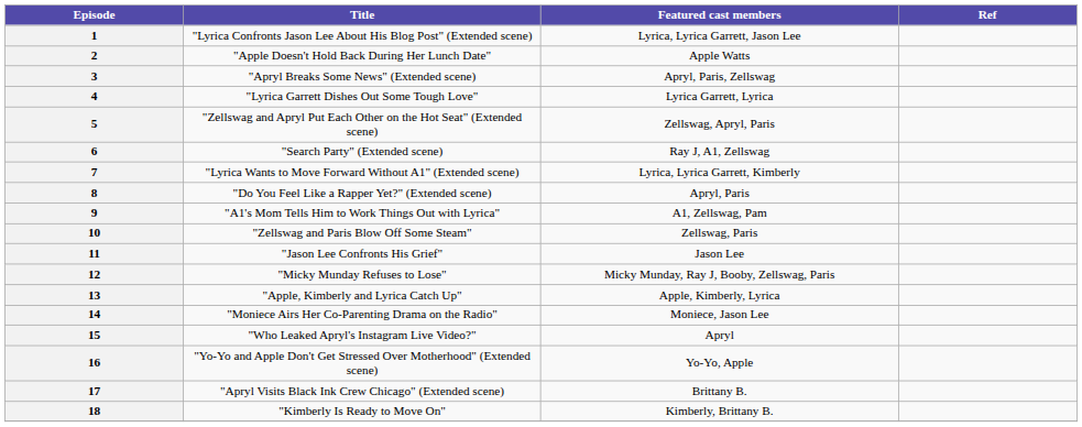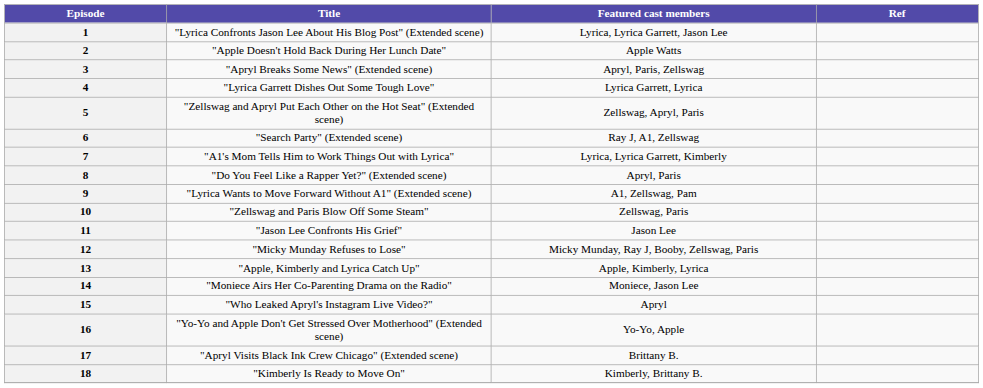 <table class="wikitable sortable" style="font-size:90%; text-align: center">
 <tr>
 <th scope="col" style="background:#524AA9; color: #ffffff;" width="5%">Episode</th>
 <th scope="col" style="background:#524AA9; color: #ffffff;" width="10%">Title</th>
 <th scope="col" style="background:#524AA9; color: #ffffff;" width="10%">Featured cast members</th>
 <th scope="col" style="background:#524AA9; color: #ffffff;" width="5%">Ref</th>
 </tr>
 <tr>
 <th scope="row">1</th>
 <td>"Lyrica Confronts Jason Lee About His Blog Post" (Extended scene)</td>
 <td>Lyrica, Lyrica Garrett, Jason Lee</td>
 <td align="center"></td>
 </tr>
 <tr>
 <th scope="row">2</th>
 <td>"Apple Doesn't Hold Back During Her Lunch Date"</td>
 <td>Apple Watts</td>
 <td align="center"></td>
 </tr>
 <tr>
 <th scope="row">3</th>
 <td>"Apryl Breaks Some News" (Extended scene)</td>
 <td>Apryl, Paris, Zellswag</td>
 <td align="center"></td>
 </tr>
 <tr>
 <th scope="row">4</th>
 <td>"Lyrica Garrett Dishes Out Some Tough Love"</td>
 <td>Lyrica Garrett, Lyrica</td>
 <td align="center"></td>
 </tr>
 <tr>
 <th scope="row">5</th>
 <td>"Zellswag and Apryl Put Each Other on the Hot Seat" (Extended scene)</td>
 <td>Zellswag, Apryl, Paris</td>
 <td align="center"></td>
 </tr>
 <tr>
 <th scope="row">6</th>
 <td>"Search Party" (Extended scene)</td>
 <td>Ray J, A1, Zellswag</td>
 <td align="center"></td>
 </tr>
 <tr>
 <th scope="row">7</th>
-<td>"Lyrica Wants to Move Forward Without A1" (Extended scene)</td>
+<td>"A1's Mom Tells Him to Work Things Out with Lyrica"</td>
 <td>Lyrica, Lyrica Garrett, Kimberly</td>
 <td align="center"></td>
 </tr>
 <tr>
 <th scope="row">8</th>
 <td>"Do You Feel Like a Rapper Yet?" (Extended scene)</td>
 <td>Apryl, Paris</td>
 <td align="center"></td>
 </tr>
 <tr>
 <th scope="row">9</th>
-<td>"A1's Mom Tells Him to Work Things Out with Lyrica"</td>
+<td>"Lyrica Wants to Move Forward Without A1" (Extended scene)</td>
 <td>A1, Zellswag, Pam</td>
 <td align="center"></td>
 </tr>
 <tr>
 <th scope="row">10</th>
 <td>"Zellswag and Paris Blow Off Some Steam"</td>
 <td>Zellswag, Paris</td>
 <td align="center"></td>
 </tr>
 <tr>
 <th scope="row">11</th>
 <td>"Jason Lee Confronts His Grief"</td>
 <td>Jason Lee</td>
 <td align="center"></td>
 </tr>
 <tr>
 <th scope="row">12</th>
 <td>"Micky Munday Refuses to Lose"</td>
 <td>Micky Munday, Ray J, Booby, Zellswag, Paris</td>
 <td align="center"></td>
 </tr>
 <tr>
 <th scope="row">13</th>
 <td>"Apple, Kimberly and Lyrica Catch Up"</td>
 <td>Apple, Kimberly, Lyrica</td>
 <td align="center"></td>
 </tr>
 <tr>
 <th scope="row">14</th>
 <td>"Moniece Airs Her Co-Parenting Drama on the Radio"</td>
 <td>Moniece, Jason Lee</td>
 <td align="center"></td>
 </tr>
 <tr>
 <th scope="row">15</th>
 <td>"Who Leaked Apryl's Instagram Live Video?"</td>
 <td>Apryl</td>
 <td align="center"></td>
 </tr>
 <tr>
 <th scope="row">16</th>
 <td>"Yo-Yo and Apple Don't Get Stressed Over Motherhood" (Extended scene)</td>
 <td>Yo-Yo, Apple</td>
 <td align="center"></td>
 </tr>
 <tr>
 <th scope="row">17</th>
 <td>"Apryl Visits Black Ink Crew Chicago" (Extended scene)</td>
 <td>Brittany B.</td>
 <td align="center"></td>
 </tr>
 <tr>
 <th scope="row">18</th>
 <td>"Kimberly Is Ready to Move On"</td>
 <td>Kimberly, Brittany B.</td>
 <td align="center"></td>
 </tr>
 <tr>
 </tr>
 </table>
